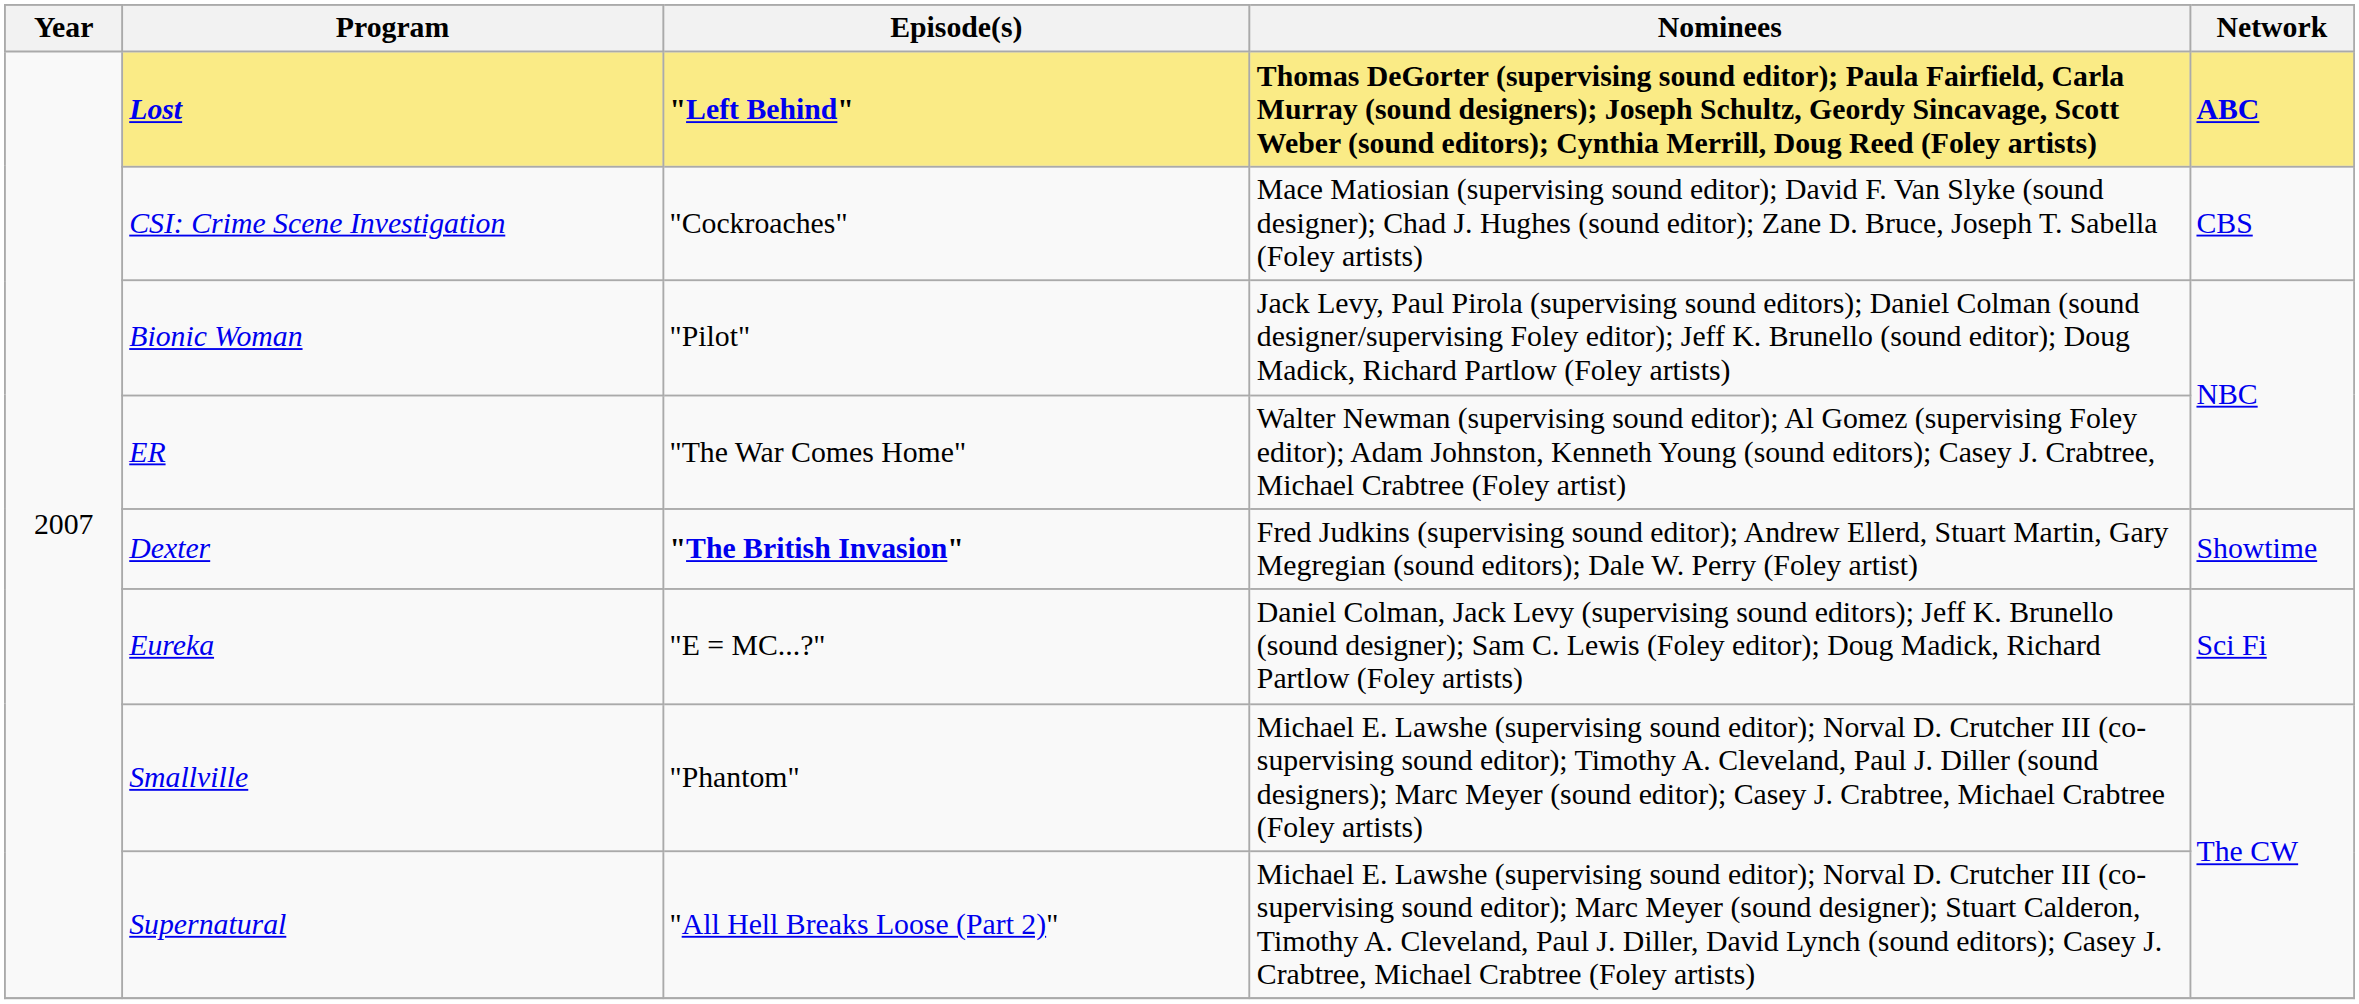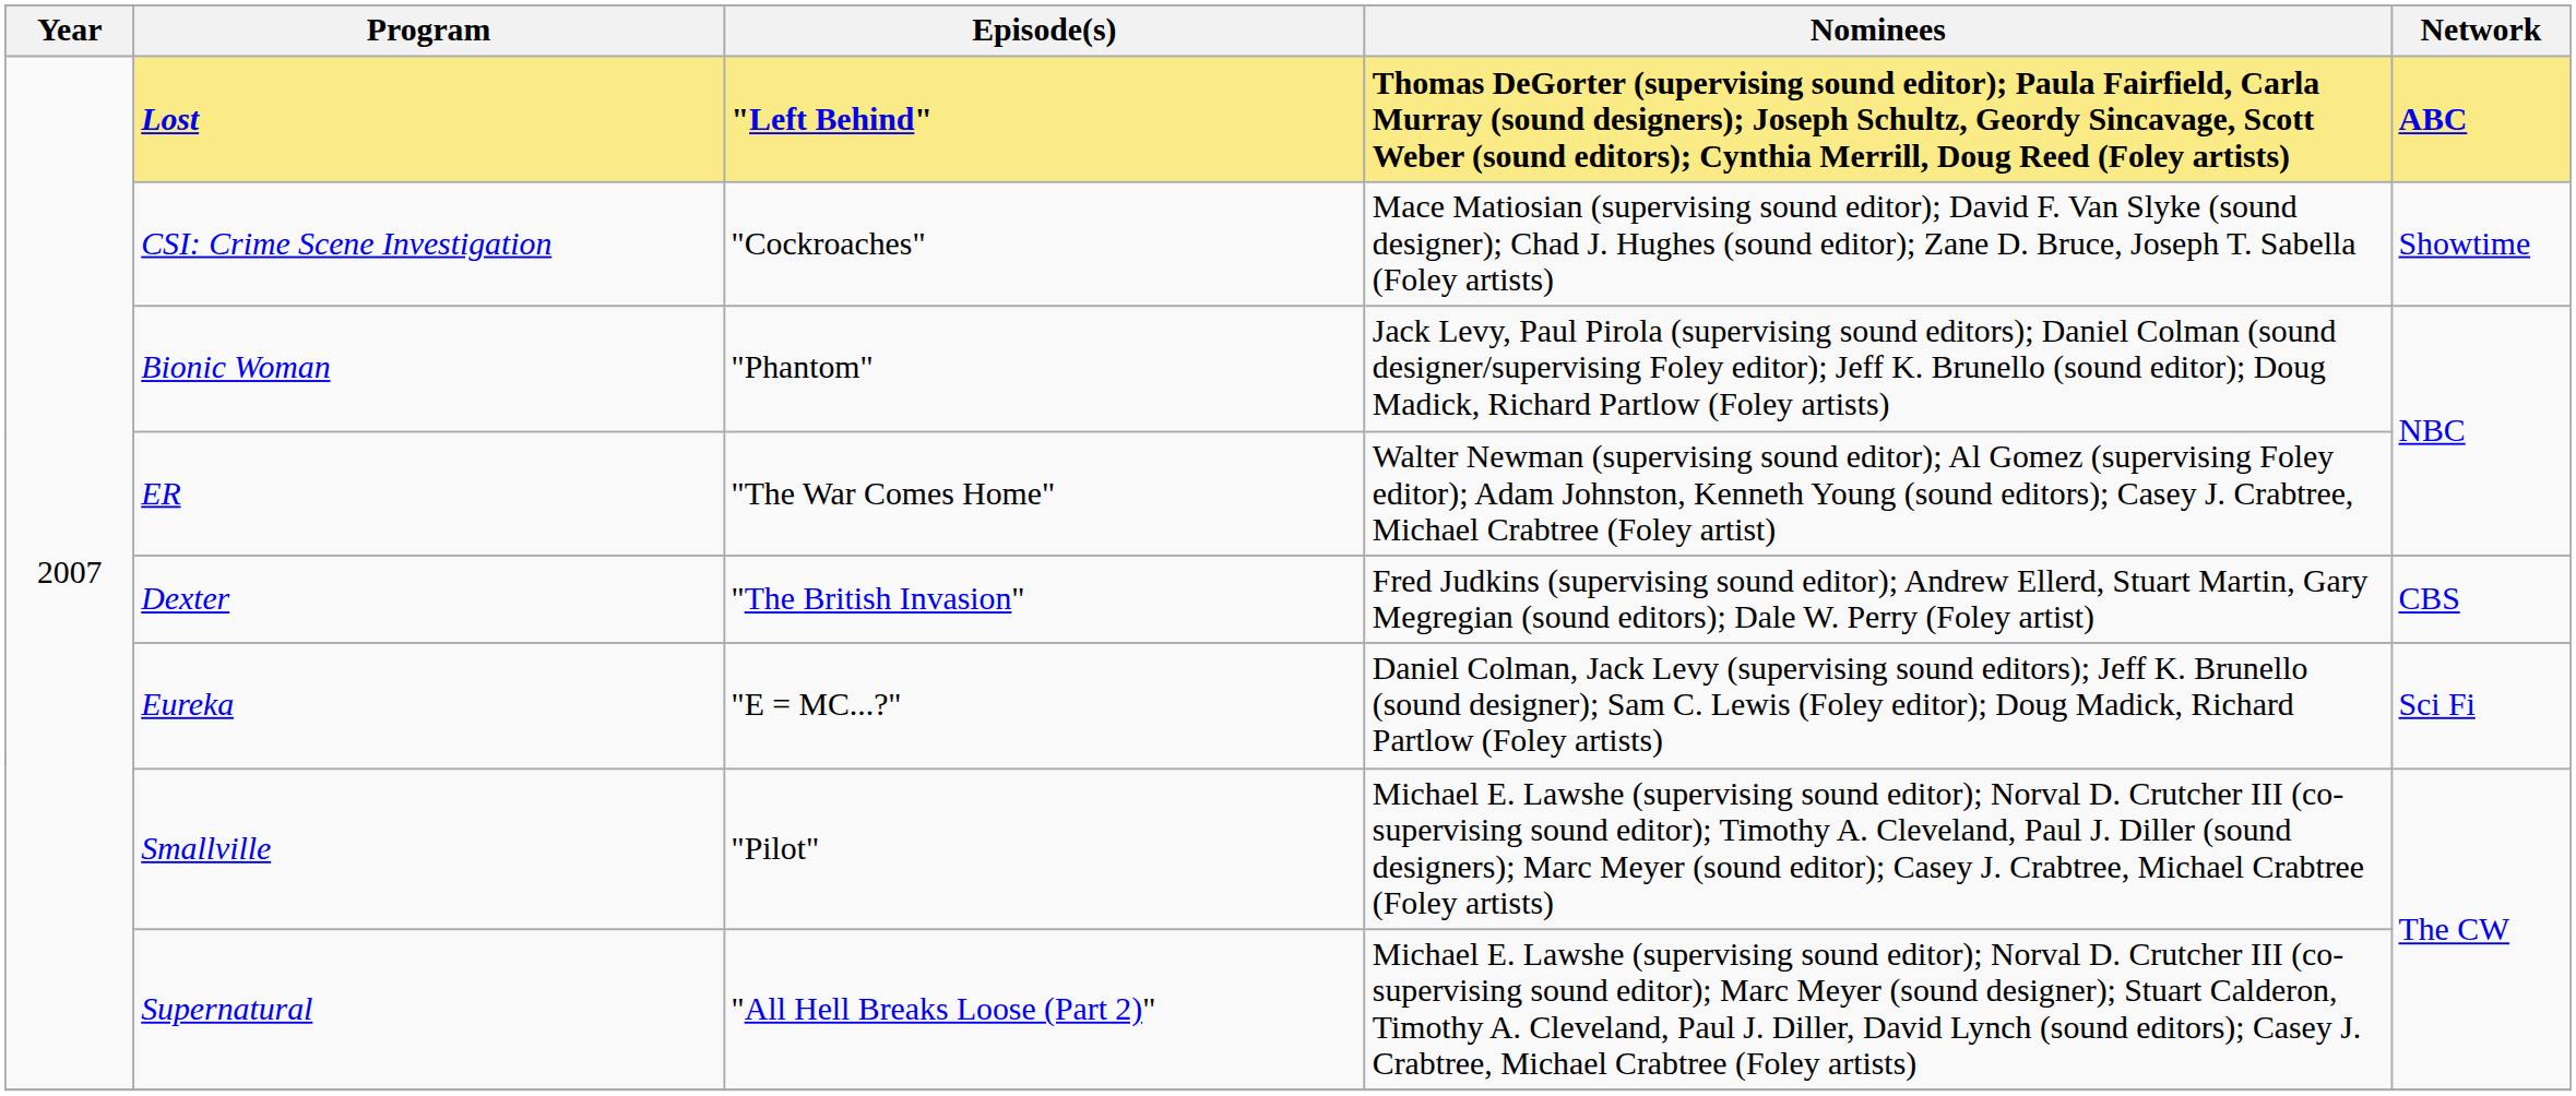 <table class="wikitable" style="width:100%">
 <tr bgcolor="#bebebe">
 <th width="5%">Year</th>
 <th width="23%">Program</th>
 <th width="25%">Episode(s)</th>
 <th width="40%">Nominees</th>
 <th width="7%">Network</th>
 </tr>
 <tr>
 <td rowspan=8 style="text-align:center">2007<br></td>
 <td style="background:#FAEB86;"><strong><em><a href='#'>Lost</a></em></strong></td>
 <td style="background:#FAEB86;"><strong>"<a href='#'>Left Behind</a>"</strong></td>
 <td style="background:#FAEB86;"><strong>Thomas DeGorter (supervising sound editor); Paula Fairfield, Carla Murray (sound designers); Joseph Schultz, Geordy Sincavage, Scott Weber (sound editors); Cynthia Merrill, Doug Reed (Foley artists)</strong></td>
 <td style="background:#FAEB86;"><strong><a href='#'>ABC</a></strong></td>
 </tr>
 <tr>
 <td><em><a href='#'>CSI: Crime Scene Investigation</a></em></td>
 <td>"Cockroaches"</td>
 <td>Mace Matiosian (supervising sound editor); David F. Van Slyke (sound designer); Chad J. Hughes (sound editor); Zane D. Bruce, Joseph T. Sabella (Foley artists)</td>
-<td><a href='#'>CBS</a></td>
+<td><a href='#'>Showtime</a></td>
 </tr>
 <tr>
 <td><em><a href='#'>Bionic Woman</a></em></td>
-<td>"Pilot"</td>
+<td>"Phantom"</td>
 <td>Jack Levy, Paul Pirola (supervising sound editors); Daniel Colman (sound designer/supervising Foley editor); Jeff K. Brunello (sound editor); Doug Madick, Richard Partlow (Foley artists)</td>
 <td rowspan="2"><a href='#'>NBC</a></td>
 </tr>
 <tr>
 <td><em><a href='#'>ER</a></em></td>
 <td>"The War Comes Home"</td>
 <td>Walter Newman (supervising sound editor); Al Gomez (supervising Foley editor); Adam Johnston, Kenneth Young (sound editors); Casey J. Crabtree, Michael Crabtree (Foley artist)</td>
 </tr>
 <tr>
 <td><em><a href='#'>Dexter</a></em></td>
-<td><strong>"<a href='#'>The British Invasion</a>"</strong></td>
+<td>"<a href='#'>The British Invasion</a>"</td>
 <td>Fred Judkins (supervising sound editor); Andrew Ellerd, Stuart Martin, Gary Megregian (sound editors); Dale W. Perry (Foley artist)</td>
-<td><a href='#'>Showtime</a></td>
+<td><a href='#'>CBS</a></td>
 </tr>
 <tr>
 <td><em><a href='#'>Eureka</a></em></td>
 <td>"E = MC...?"</td>
 <td>Daniel Colman, Jack Levy (supervising sound editors); Jeff K. Brunello (sound designer); Sam C. Lewis (Foley editor); Doug Madick, Richard Partlow (Foley artists)</td>
 <td><a href='#'>Sci Fi</a></td>
 </tr>
 <tr>
 <td><em><a href='#'>Smallville</a></em></td>
-<td>"Phantom"</td>
+<td>"Pilot"</td>
 <td>Michael E. Lawshe (supervising sound editor); Norval D. Crutcher III (co-supervising sound editor); Timothy A. Cleveland, Paul J. Diller (sound designers); Marc Meyer (sound editor); Casey J. Crabtree, Michael Crabtree (Foley artists)</td>
 <td rowspan="2"><a href='#'>The CW</a></td>
 </tr>
 <tr>
 <td><em><a href='#'>Supernatural</a></em></td>
 <td>"<a href='#'>All Hell Breaks Loose (Part 2)</a>"</td>
 <td>Michael E. Lawshe (supervising sound editor); Norval D. Crutcher III (co-supervising sound editor); Marc Meyer (sound designer); Stuart Calderon, Timothy A. Cleveland, Paul J. Diller, David Lynch (sound editors); Casey J. Crabtree, Michael Crabtree (Foley artists)</td>
 </tr>
 <tr>
 </tr>
 </table>
